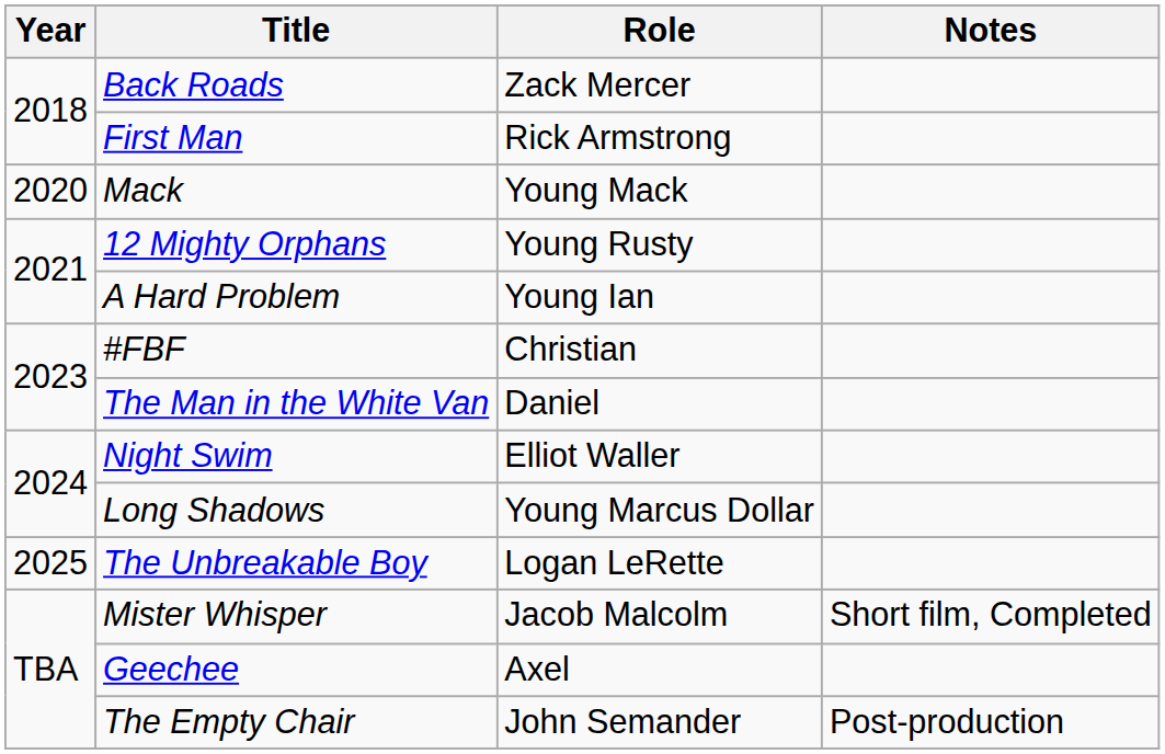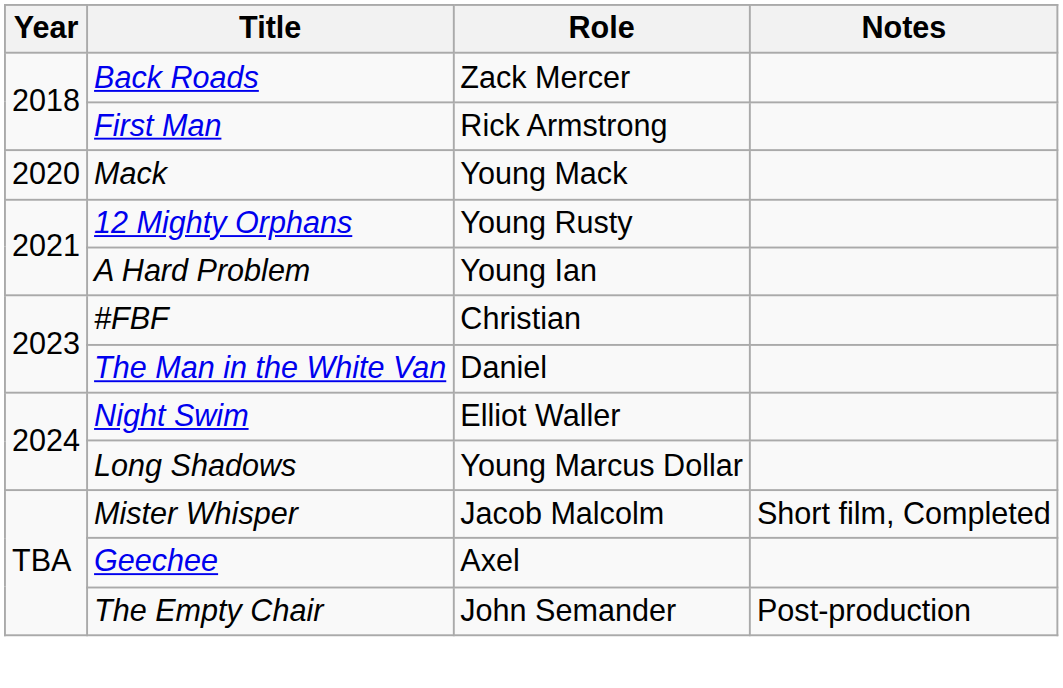 <table class="wikitable">
 <tr>
 <th>Year</th>
 <th>Title</th>
 <th>Role</th>
 <th>Notes</th>
 </tr>
 <tr>
 <td rowspan="2">2018</td>
 <td><em><a href='#'>Back Roads</a></em></td>
 <td>Zack Mercer</td>
 <td></td>
 </tr>
 <tr>
 <td><em><a href='#'>First Man</a></em></td>
 <td>Rick Armstrong</td>
 <td></td>
 </tr>
 <tr>
 <td>2020</td>
 <td><em>Mack</em></td>
 <td>Young Mack</td>
 <td></td>
 </tr>
 <tr>
 <td rowspan="2">2021</td>
 <td><em><a href='#'>12 Mighty Orphans</a></em></td>
 <td>Young Rusty</td>
 <td></td>
 </tr>
 <tr>
 <td><em>A Hard Problem</em></td>
 <td>Young Ian</td>
 <td></td>
 </tr>
 <tr>
 <td rowspan="2">2023</td>
 <td><em>#FBF</em></td>
 <td>Christian</td>
 <td></td>
 </tr>
 <tr>
 <td><em><a href='#'>The Man in the White Van</a></em></td>
 <td>Daniel</td>
 <td></td>
 </tr>
 <tr>
 <td rowspan="2">2024</td>
 <td><em><a href='#'>Night Swim</a></em></td>
 <td>Elliot Waller</td>
 <td></td>
 </tr>
 <tr>
 <td><em>Long Shadows</em></td>
 <td>Young Marcus Dollar</td>
 <td></td>
 </tr>
 <tr>
-<td>2025</td>
-<td><em><a href='#'>The Unbreakable Boy</a></em></td>
-<td>Logan LeRette</td>
-<td></td>
-</tr>
-<tr>
 <td rowspan="4">TBA</td>
 <td><em>Mister Whisper</em></td>
 <td>Jacob Malcolm</td>
 <td>Short film, Completed</td>
 </tr>
 <tr>
 <td><em><a href='#'>Geechee</a></em></td>
 <td>Axel</td>
 <td></td>
 </tr>
 <tr>
 <td><em>The Empty Chair</em></td>
 <td>John Semander</td>
 <td>Post-production</td>
 </tr>
 </table>
